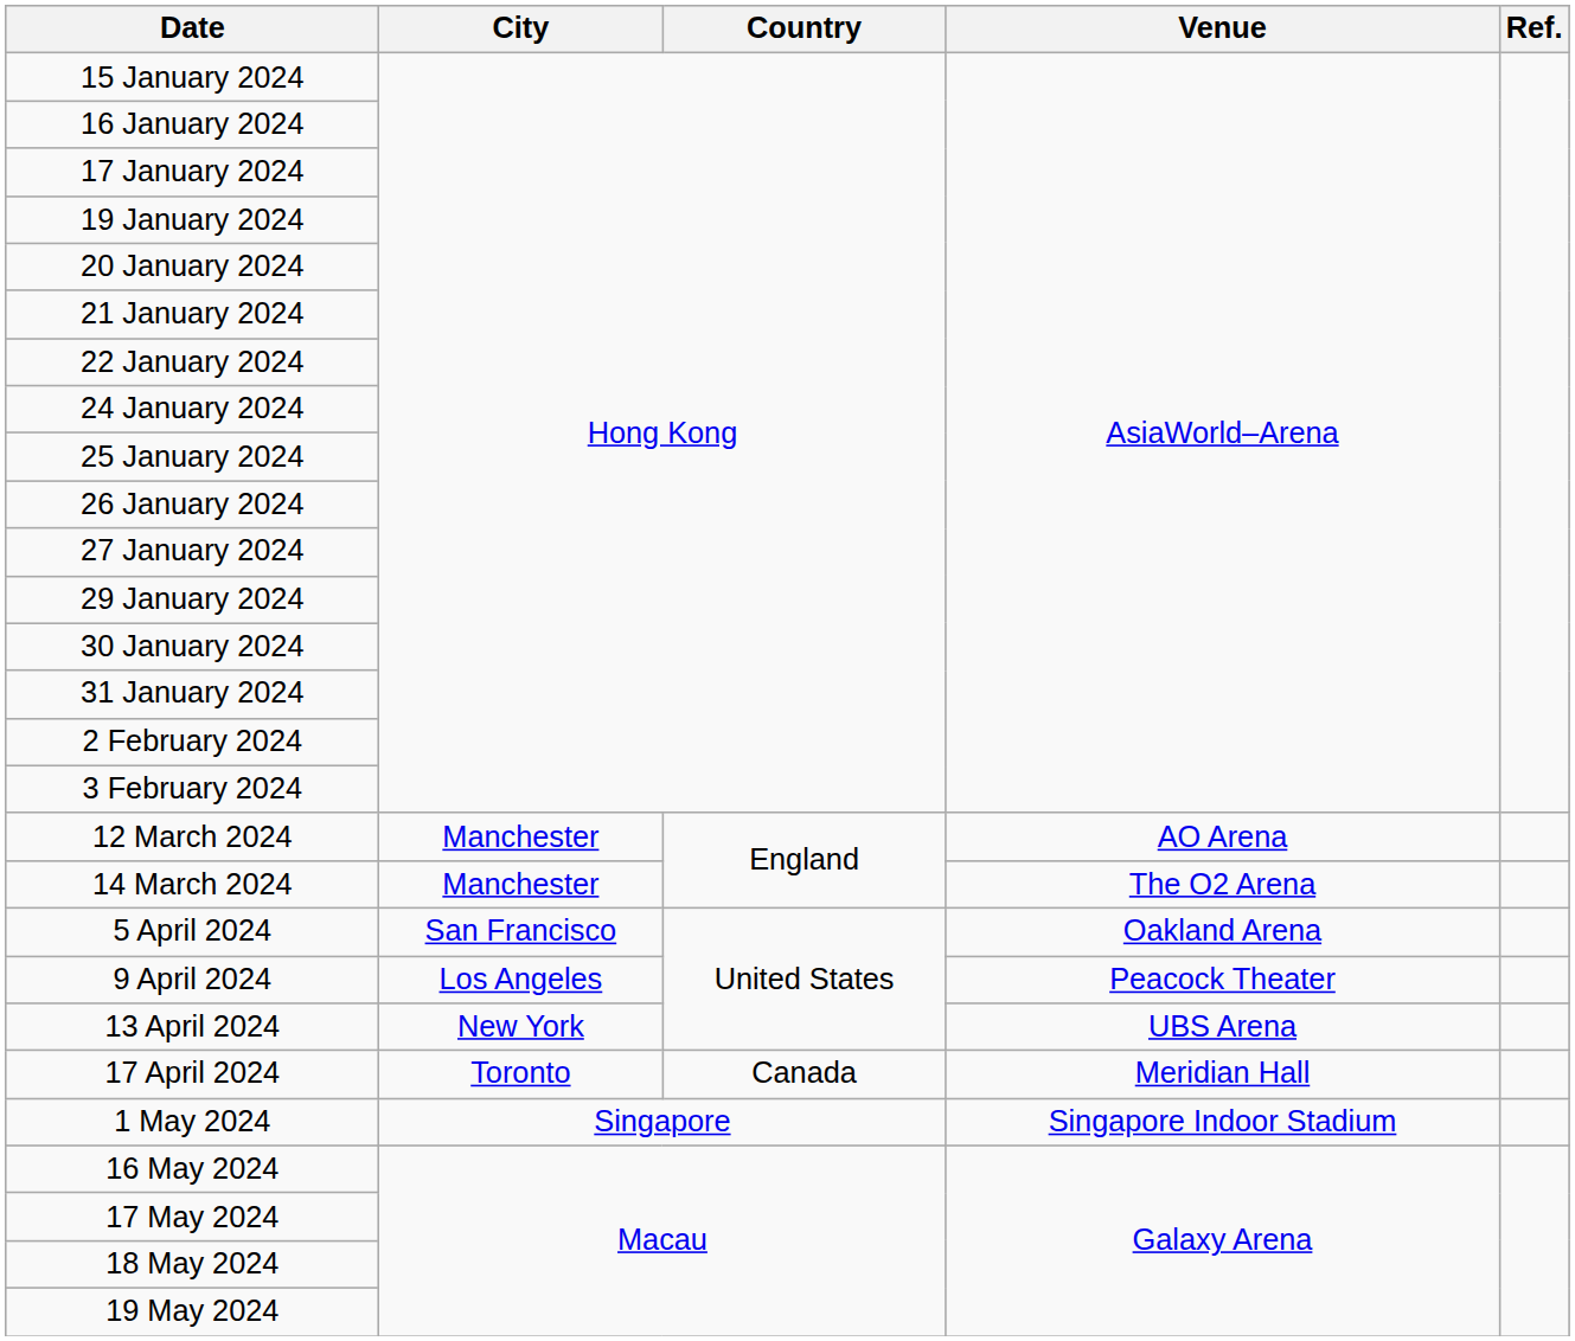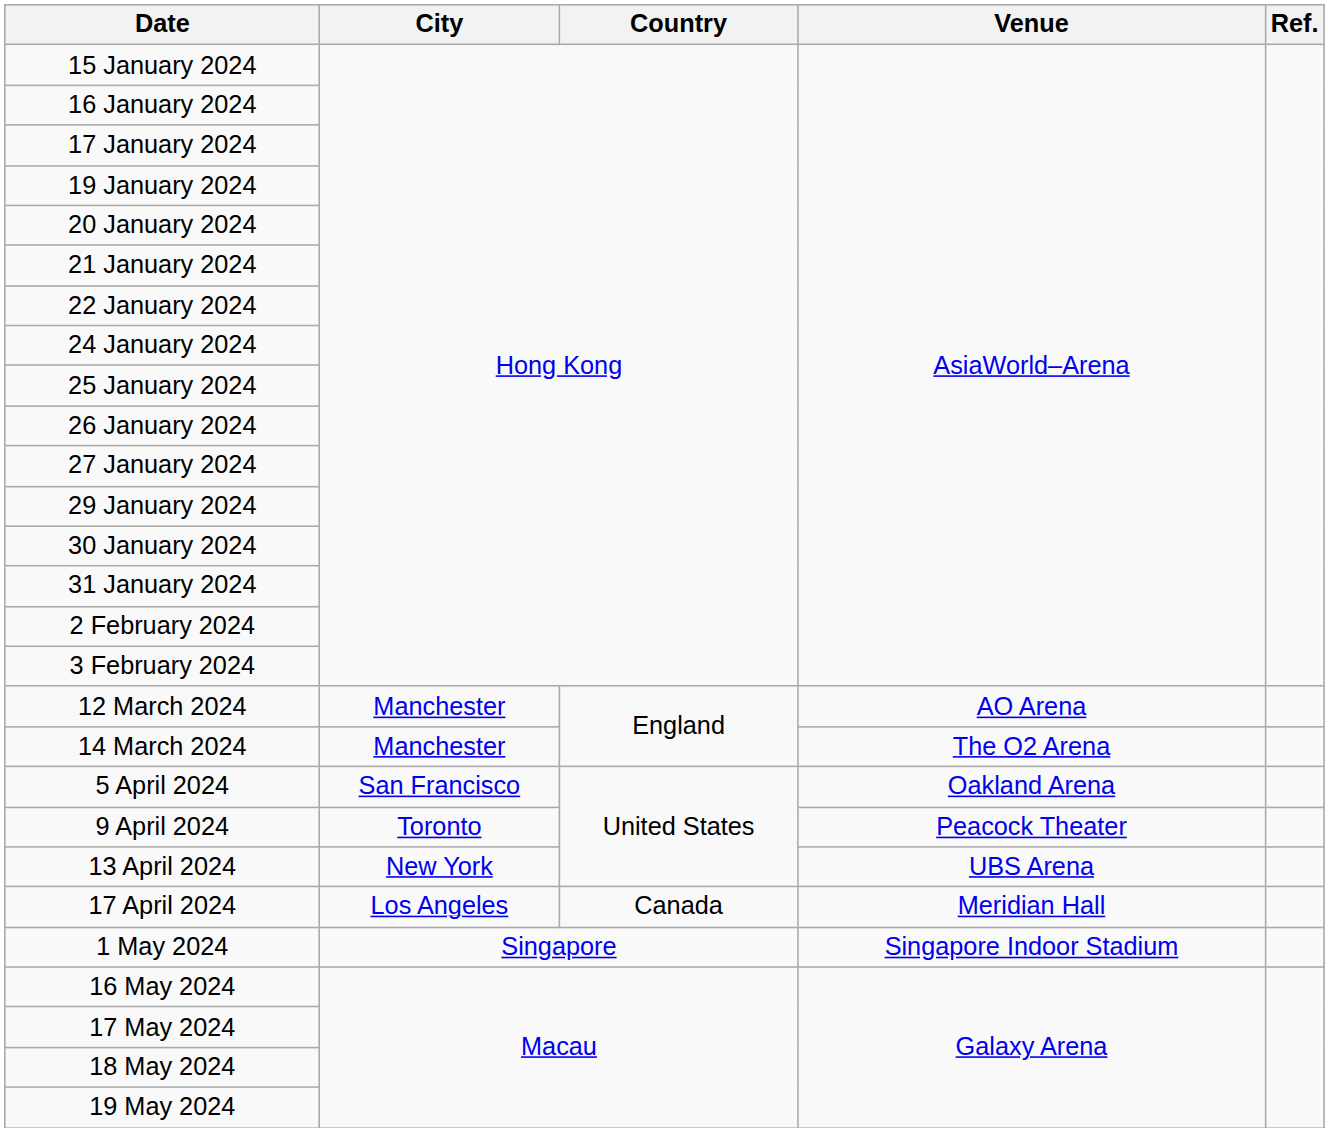 <table class="wikitable plainrowheaders" style="text-align:center;">
 <tr>
 <th scope="col" style="width:12em;">Date</th>
 <th scope="col" style="width:9em;">City</th>
 <th scope="col" style="width:9em;">Country</th>
 <th scope="col" style="width:18em;">Venue</th>
 <th>Ref.</th>
 </tr>
 <tr>
 <td>15 January 2024</td>
 <td colspan="2" rowspan="16"><a href='#'>Hong Kong</a></td>
 <td rowspan="16"><a href='#'>AsiaWorld–Arena</a></td>
 <td rowspan="16"></td>
 </tr>
 <tr>
 <td>16 January 2024</td>
 </tr>
 <tr>
 <td>17 January 2024</td>
 </tr>
 <tr>
 <td>19 January 2024</td>
 </tr>
 <tr>
 <td>20 January 2024</td>
 </tr>
 <tr>
 <td>21 January 2024</td>
 </tr>
 <tr>
 <td>22 January 2024</td>
 </tr>
 <tr>
 <td>24 January 2024</td>
 </tr>
 <tr>
 <td>25 January 2024</td>
 </tr>
 <tr>
 <td>26 January 2024</td>
 </tr>
 <tr>
 <td>27 January 2024</td>
 </tr>
 <tr>
 <td>29 January 2024</td>
 </tr>
 <tr>
 <td>30 January 2024</td>
 </tr>
 <tr>
 <td>31 January 2024</td>
 </tr>
 <tr>
 <td>2 February 2024</td>
 </tr>
 <tr>
 <td>3 February 2024</td>
 </tr>
 <tr>
 <td>12 March 2024</td>
 <td><a href='#'>Manchester</a></td>
 <td rowspan="2">England</td>
 <td><a href='#'>AO Arena</a></td>
 <td></td>
 </tr>
 <tr>
 <td>14 March 2024</td>
 <td><a href='#'>Manchester</a></td>
 <td><a href='#'>The O2 Arena</a></td>
 <td></td>
 </tr>
 <tr>
 <td>5 April 2024</td>
 <td><a href='#'>San Francisco</a></td>
 <td rowspan="3">United States</td>
 <td><a href='#'>Oakland Arena</a></td>
 <td></td>
 </tr>
 <tr>
 <td>9 April 2024</td>
-<td><a href='#'>Los Angeles</a></td>
+<td><a href='#'>Toronto</a></td>
 <td><a href='#'>Peacock Theater</a></td>
 <td></td>
 </tr>
 <tr>
 <td>13 April 2024</td>
 <td><a href='#'>New York</a></td>
 <td><a href='#'>UBS Arena</a></td>
 <td></td>
 </tr>
 <tr>
 <td>17 April 2024</td>
-<td><a href='#'>Toronto</a></td>
+<td><a href='#'>Los Angeles</a></td>
 <td>Canada</td>
 <td><a href='#'>Meridian Hall</a></td>
 <td></td>
 </tr>
 <tr>
 <td>1 May 2024</td>
 <td colspan="2"><a href='#'>Singapore</a></td>
 <td><a href='#'>Singapore Indoor Stadium</a></td>
 <td></td>
 </tr>
 <tr>
 <td>16 May 2024</td>
 <td colspan="2" rowspan="4"><a href='#'>Macau</a></td>
 <td rowspan="4"><a href='#'>Galaxy Arena</a></td>
 <td rowspan="4"></td>
 </tr>
 <tr>
 <td>17 May 2024</td>
 </tr>
 <tr>
 <td>18 May 2024</td>
 </tr>
 <tr>
 <td>19 May 2024</td>
 </tr>
 </table>
